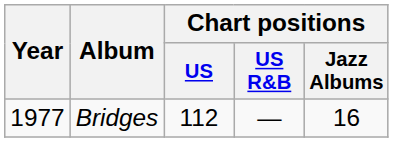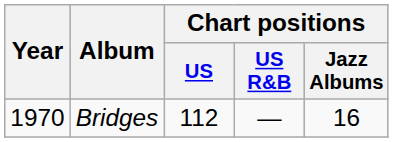 <table class="wikitable" style="text-align:center;">
 <tr>
 <th rowspan="2">Year</th>
 <th rowspan="2">Album</th>
 <th colspan="3">Chart positions</th>
 </tr>
 <tr style="font-size:smaller;">
 <th style="width:40px;"><a href='#'>US</a></th>
 <th style="width:40px;"><a href='#'>US<br>R&B</a></th>
 <th style="width:40px;">Jazz Albums</th>
 </tr>
 <tr>
-<td>1977</td>
+<td>1970</td>
 <td style="text-align:left;"><em>Bridges</em></td>
 <td>112</td>
 <td>—</td>
 <td>16</td>
 </tr>
 </table>
